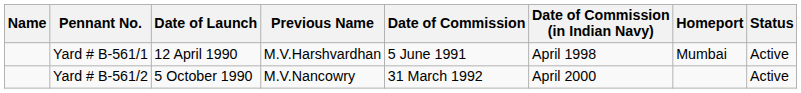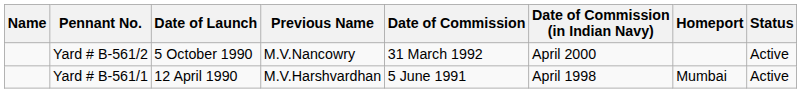 <table class="wikitable">
 <tr>
 <th>Name</th>
 <th>Pennant No.</th>
 <th>Date of Launch</th>
 <th>Previous Name</th>
 <th>Date of Commission</th>
 <th>Date of Commission <br>(in Indian Navy)</th>
 <th>Homeport</th>
 <th>Status</th>
 </tr>
 <tr>
 <td></td>
+<td>Yard # B-561/2</td>
+<td>5 October 1990</td>
+<td>M.V.Nancowry</td>
+<td>31 March 1992</td>
+<td>April 2000</td>
+<td></td>
+<td>Active</td>
+</tr>
+<tr>
+<td></td>
 <td>Yard # B-561/1</td>
 <td>12 April 1990</td>
 <td>M.V.Harshvardhan </td>
 <td>5 June 1991</td>
 <td>April 1998</td>
 <td>Mumbai</td>
 <td>Active</td>
 </tr>
-<tr>
-<td></td>
-<td>Yard # B-561/2</td>
-<td>5 October 1990</td>
-<td>M.V.Nancowry</td>
-<td>31 March 1992</td>
-<td>April 2000</td>
-<td></td>
-<td>Active</td>
-</tr>
 </table>
